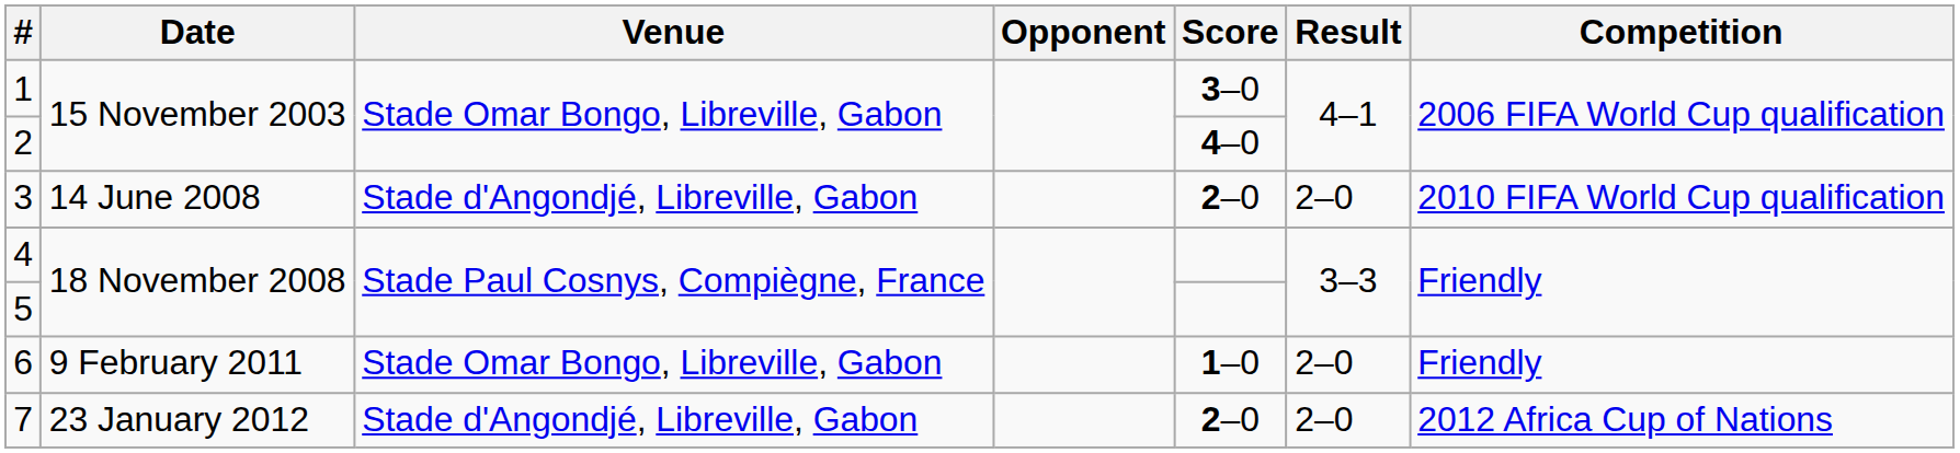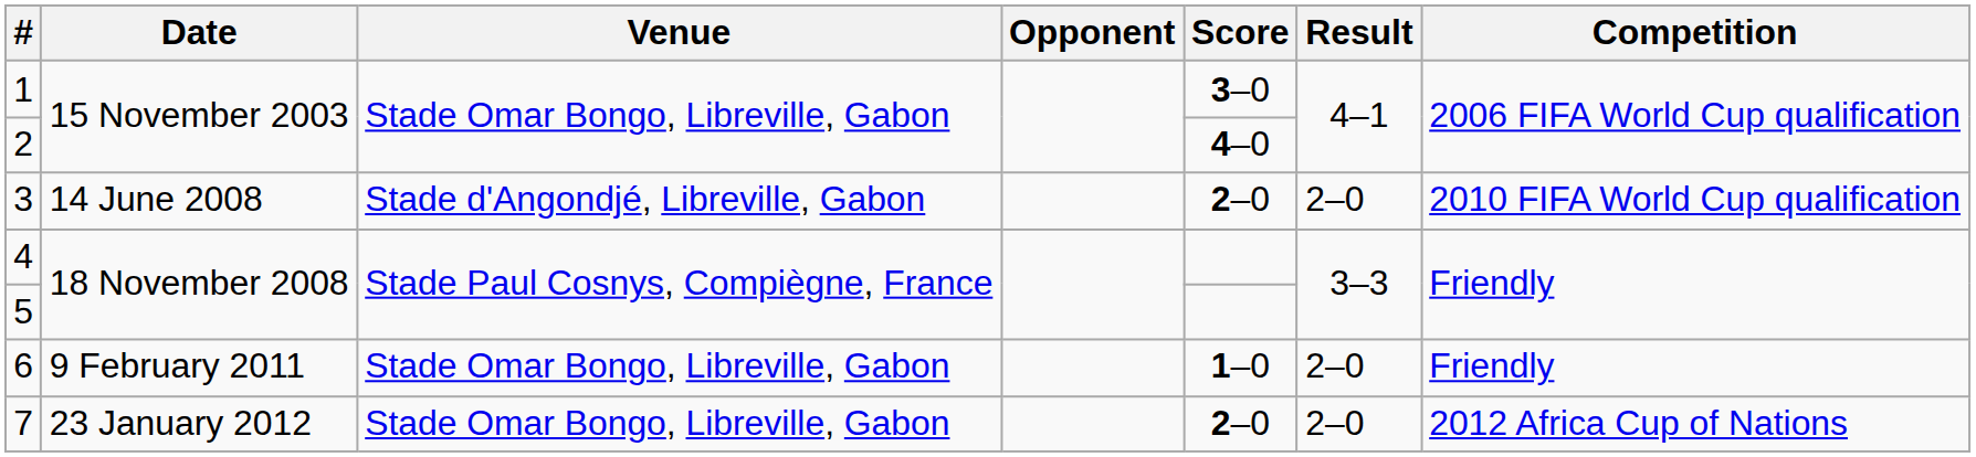 <table class="wikitable">
 <tr>
 <th>#</th>
 <th>Date</th>
 <th>Venue</th>
 <th>Opponent</th>
 <th>Score</th>
 <th>Result</th>
 <th>Competition</th>
 </tr>
 <tr>
 <td>1</td>
 <td rowspan="2">15 November 2003</td>
 <td rowspan="2"><a href='#'>Stade Omar Bongo</a>, <a href='#'>Libreville</a>, <a href='#'>Gabon</a></td>
 <td rowspan="2"></td>
 <td align=center><strong>3</strong>–0</td>
 <td rowspan="2" style="text-align:center">4–1</td>
 <td rowspan="2"><a href='#'>2006 FIFA World Cup qualification</a></td>
 </tr>
 <tr>
 <td>2</td>
 <td align=center><strong>4</strong>–0</td>
 </tr>
 <tr>
 <td>3</td>
 <td>14 June 2008</td>
 <td><a href='#'>Stade d'Angondjé</a>, <a href='#'>Libreville</a>, <a href='#'>Gabon</a></td>
 <td></td>
 <td align=center><strong>2</strong>–0</td>
 <td>2–0</td>
 <td><a href='#'>2010 FIFA World Cup qualification</a></td>
 </tr>
 <tr>
 <td>4</td>
 <td rowspan="2">18 November 2008</td>
 <td rowspan="2"><a href='#'>Stade Paul Cosnys</a>, <a href='#'>Compiègne</a>, <a href='#'>France</a></td>
 <td rowspan="2"></td>
 <td align=center></td>
 <td rowspan="2" style="text-align:center">3–3</td>
 <td rowspan="2"><a href='#'>Friendly</a></td>
 </tr>
 <tr>
 <td>5</td>
 <td align=center></td>
 </tr>
 <tr>
 <td>6</td>
 <td>9 February 2011</td>
 <td><a href='#'>Stade Omar Bongo</a>, <a href='#'>Libreville</a>, <a href='#'>Gabon</a></td>
 <td></td>
 <td align=center><strong>1</strong>–0</td>
 <td>2–0</td>
 <td><a href='#'>Friendly</a></td>
 </tr>
 <tr>
 <td>7</td>
 <td>23 January 2012</td>
-<td><a href='#'>Stade d'Angondjé</a>, <a href='#'>Libreville</a>, <a href='#'>Gabon</a></td>
+<td><a href='#'>Stade Omar Bongo</a>, <a href='#'>Libreville</a>, <a href='#'>Gabon</a></td>
 <td></td>
 <td align=center><strong>2</strong>–0</td>
 <td>2–0</td>
 <td><a href='#'>2012 Africa Cup of Nations</a></td>
 </tr>
 </table>
